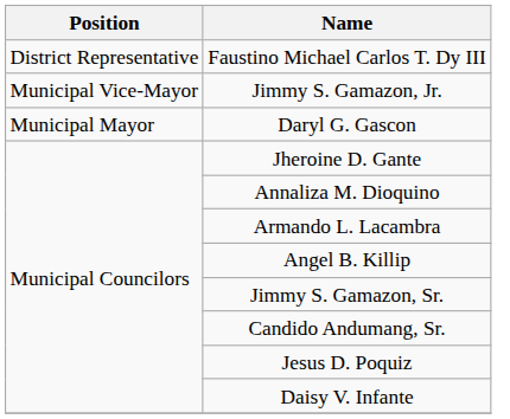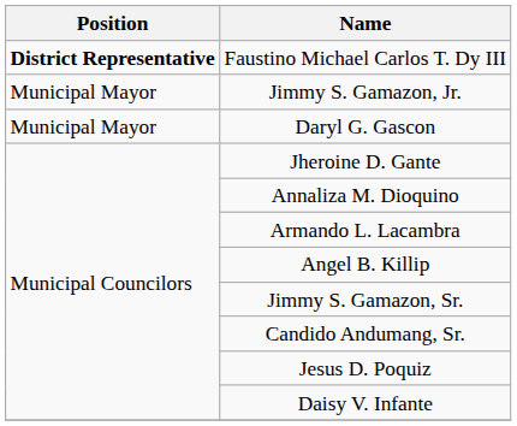 <table class="wikitable" style="line-height:1.20em; font-size:100%;">
 <tr>
 <th>Position</th>
 <th>Name</th>
 </tr>
 <tr>
-<td>District Representative</td>
+<td><strong>District Representative</strong></td>
 <td style="text-align:center;">Faustino Michael Carlos T. Dy III</td>
 </tr>
 <tr>
-<td>Municipal Vice-Mayor</td>
+<td>Municipal Mayor</td>
 <td style="text-align:center;">Jimmy S. Gamazon, Jr.</td>
 </tr>
 <tr>
 <td>Municipal Mayor</td>
 <td style="text-align:center;">Daryl G. Gascon</td>
 </tr>
 <tr>
 <td rowspan=8>Municipal Councilors</td>
 <td style="text-align:center;">Jheroine D. Gante</td>
 </tr>
 <tr>
 <td style="text-align:center;">Annaliza M. Dioquino</td>
 </tr>
 <tr>
 <td style="text-align:center;">Armando L. Lacambra</td>
 </tr>
 <tr>
 <td style="text-align:center;">Angel B. Killip</td>
 </tr>
 <tr>
 <td style="text-align:center;">Jimmy S. Gamazon, Sr.</td>
 </tr>
 <tr>
 <td style="text-align:center;">Candido Andumang, Sr.</td>
 </tr>
 <tr>
 <td style="text-align:center;">Jesus D. Poquiz</td>
 </tr>
 <tr>
 <td style="text-align:center;">Daisy V. Infante</td>
 </tr>
 <tr>
 </tr>
 </table>
